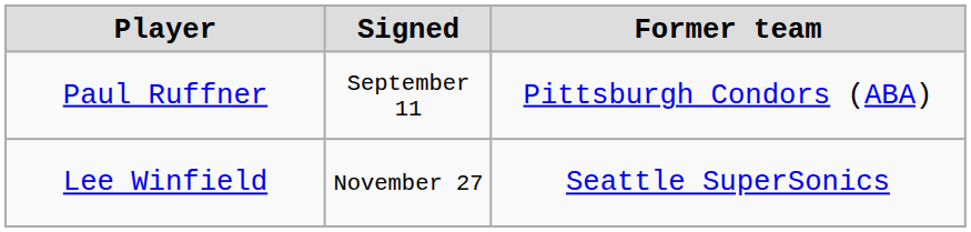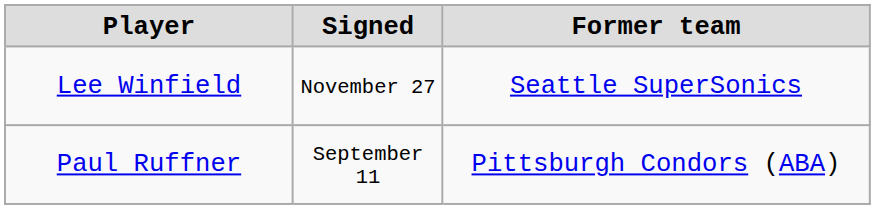 <table class="wikitable" style="text-align: center">
 <tr align="center"  bgcolor="#dddddd">
 <td style="width:140px"><strong>Player</strong></td>
 <td style="width:70px"><strong>Signed</strong></td>
 <td style="width:210px"><strong>Former team</strong></td>
 </tr>
 <tr style="height:40px">
+<td><a href='#'>Lee Winfield</a></td>
+<td style="font-size: 80%">November 27</td>
+<td><a href='#'>Seattle SuperSonics</a></td>
+</tr>
+<tr style="height:40px">
 <td><a href='#'>Paul Ruffner</a></td>
 <td style="font-size: 80%">September 11</td>
 <td><a href='#'>Pittsburgh Condors</a> (<a href='#'>ABA</a>)</td>
 </tr>
-<tr style="height:40px">
-<td><a href='#'>Lee Winfield</a></td>
-<td style="font-size: 80%">November 27</td>
-<td><a href='#'>Seattle SuperSonics</a></td>
-</tr>
 </table>
